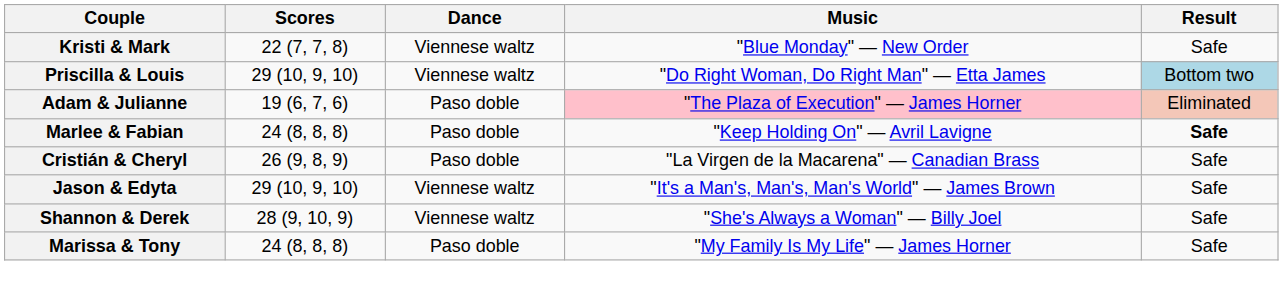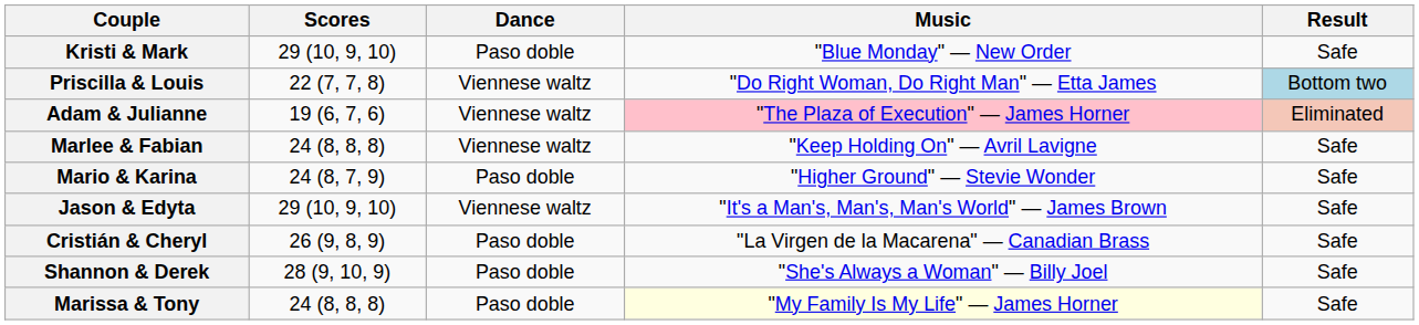 <table class="wikitable sortable" style="text-align:center; width:90%">
 <tr>
 <th scope="col">Couple</th>
 <th scope="col">Scores</th>
 <th scope="col" class="unsortable">Dance</th>
 <th scope="col" class="unsortable">Music</th>
 <th scope="col" class="unsortable">Result</th>
 </tr>
 <tr>
 <th scope="row">Kristi & Mark</th>
-<td>22 (7, 7, 8)</td>
-<td>Viennese waltz</td>
+<td>29 (10, 9, 10)</td>
+<td>Paso doble</td>
 <td>"<a href='#'>Blue Monday</a>" — <a href='#'>New Order</a></td>
 <td>Safe</td>
 </tr>
 <tr>
 <th scope="row">Priscilla & Louis</th>
-<td>29 (10, 9, 10)</td>
+<td>22 (7, 7, 8)</td>
 <td>Viennese waltz</td>
 <td>"<a href='#'>Do Right Woman, Do Right Man</a>" — <a href='#'>Etta James</a></td>
 <td bgcolor=lightblue>Bottom two</td>
 </tr>
 <tr>
 <th scope="row">Adam & Julianne</th>
 <td>19 (6, 7, 6)</td>
-<td>Paso doble</td>
+<td>Viennese waltz</td>
 <td style="background: pink;">"<a href='#'>The Plaza of Execution</a>" — <a href='#'>James Horner</a></td>
 <td bgcolor=f4c7b8>Eliminated</td>
 </tr>
 <tr>
 <th scope="row">Marlee & Fabian</th>
 <td>24 (8, 8, 8)</td>
-<td>Paso doble</td>
+<td>Viennese waltz</td>
 <td>"<a href='#'>Keep Holding On</a>" — <a href='#'>Avril Lavigne</a></td>
-<td><strong>Safe</strong></td>
+<td>Safe</td>
 </tr>
 <tr>
-<th scope="row">Cristián & Cheryl</th>
-<td>26 (9, 8, 9)</td>
+<th scope="row">Mario & Karina</th>
+<td>24 (8, 7, 9)</td>
 <td>Paso doble</td>
-<td>"La Virgen de la Macarena" — <a href='#'>Canadian Brass</a></td>
+<td>"<a href='#'>Higher Ground</a>" — <a href='#'>Stevie Wonder</a></td>
 <td>Safe</td>
 </tr>
 <tr>
 <th scope="row">Jason & Edyta</th>
 <td>29 (10, 9, 10)</td>
 <td>Viennese waltz</td>
 <td>"<a href='#'>It's a Man's, Man's, Man's World</a>" — <a href='#'>James Brown</a></td>
 <td>Safe</td>
 </tr>
 <tr>
+<th scope="row">Cristián & Cheryl</th>
+<td>26 (9, 8, 9)</td>
+<td>Paso doble</td>
+<td>"La Virgen de la Macarena" — <a href='#'>Canadian Brass</a></td>
+<td>Safe</td>
+</tr>
+<tr>
 <th scope="row">Shannon & Derek</th>
 <td>28 (9, 10, 9)</td>
-<td>Viennese waltz</td>
+<td>Paso doble</td>
 <td>"<a href='#'>She's Always a Woman</a>" — <a href='#'>Billy Joel</a></td>
 <td>Safe</td>
 </tr>
 <tr>
 <th scope="row">Marissa & Tony</th>
 <td>24 (8, 8, 8)</td>
 <td>Paso doble</td>
-<td>"<a href='#'>My Family Is My Life</a>" — <a href='#'>James Horner</a></td>
+<td style="background: lightyellow;">"<a href='#'>My Family Is My Life</a>" — <a href='#'>James Horner</a></td>
 <td>Safe</td>
 </tr>
 </table>
